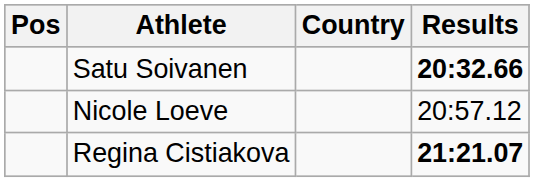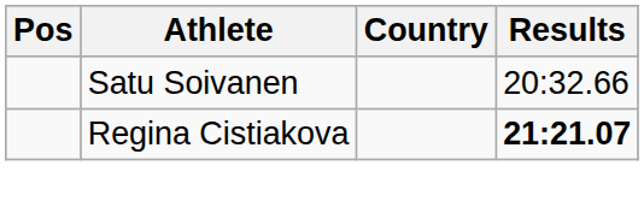 <table class="wikitable">
 <tr>
 <th>Pos</th>
 <th>Athlete</th>
 <th>Country</th>
 <th>Results</th>
 </tr>
 <tr>
 <td align="center"></td>
 <td>Satu Soivanen</td>
 <td></td>
-<td><strong>20:32.66</strong></td>
-</tr>
-<tr>
-<td align="center"></td>
-<td>Nicole Loeve</td>
-<td></td>
-<td>20:57.12</td>
+<td>20:32.66</td>
 </tr>
 <tr>
 <td align="center"></td>
 <td>Regina Cistiakova</td>
 <td></td>
 <td><strong>21:21.07</strong></td>
 </tr>
 </table>
